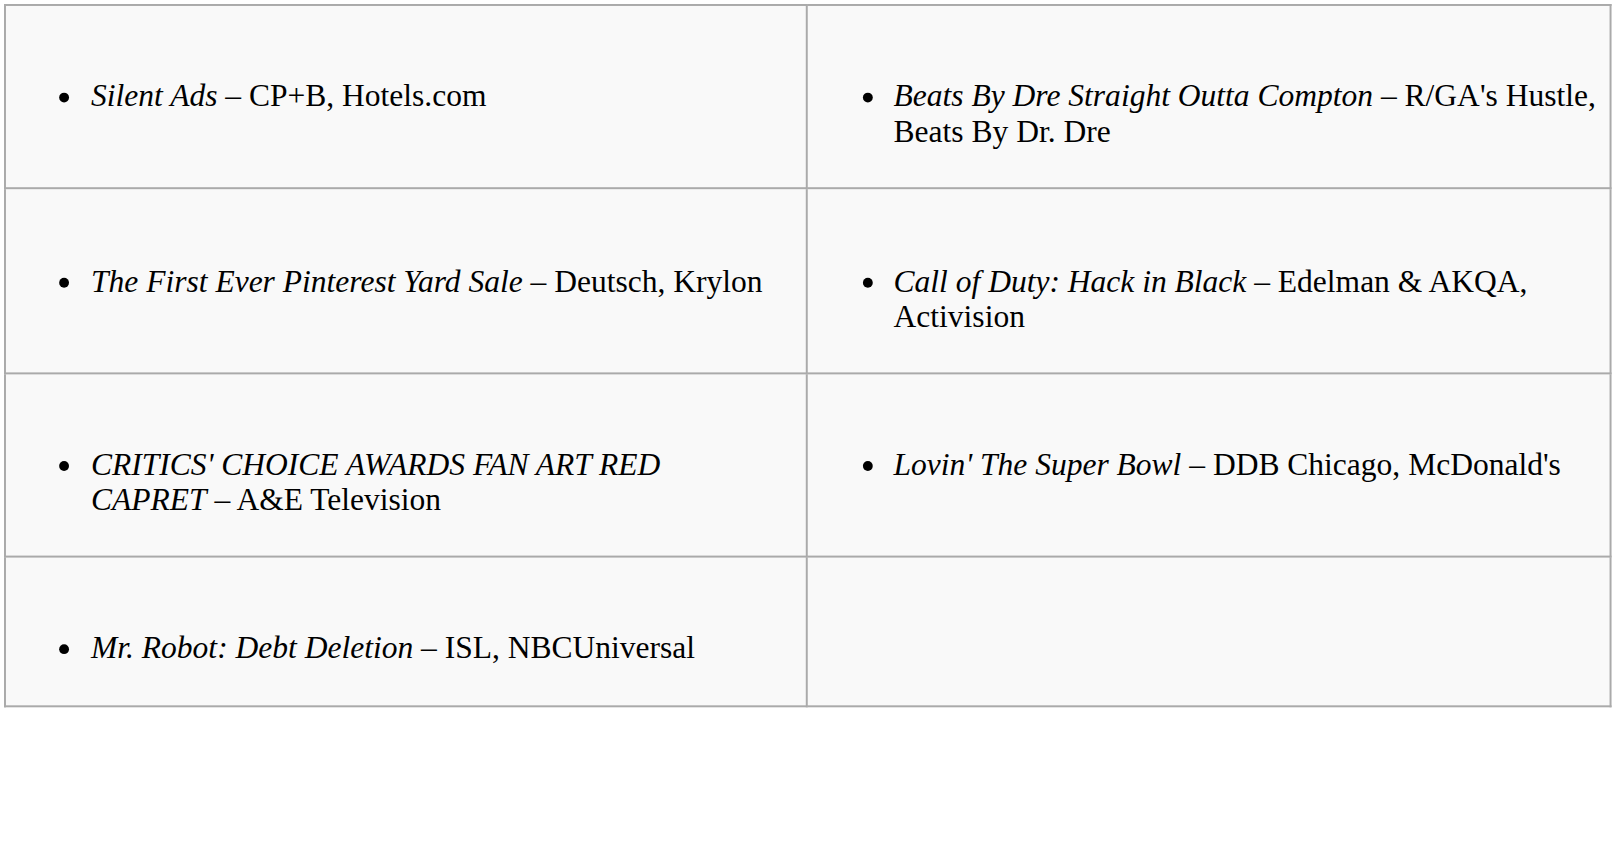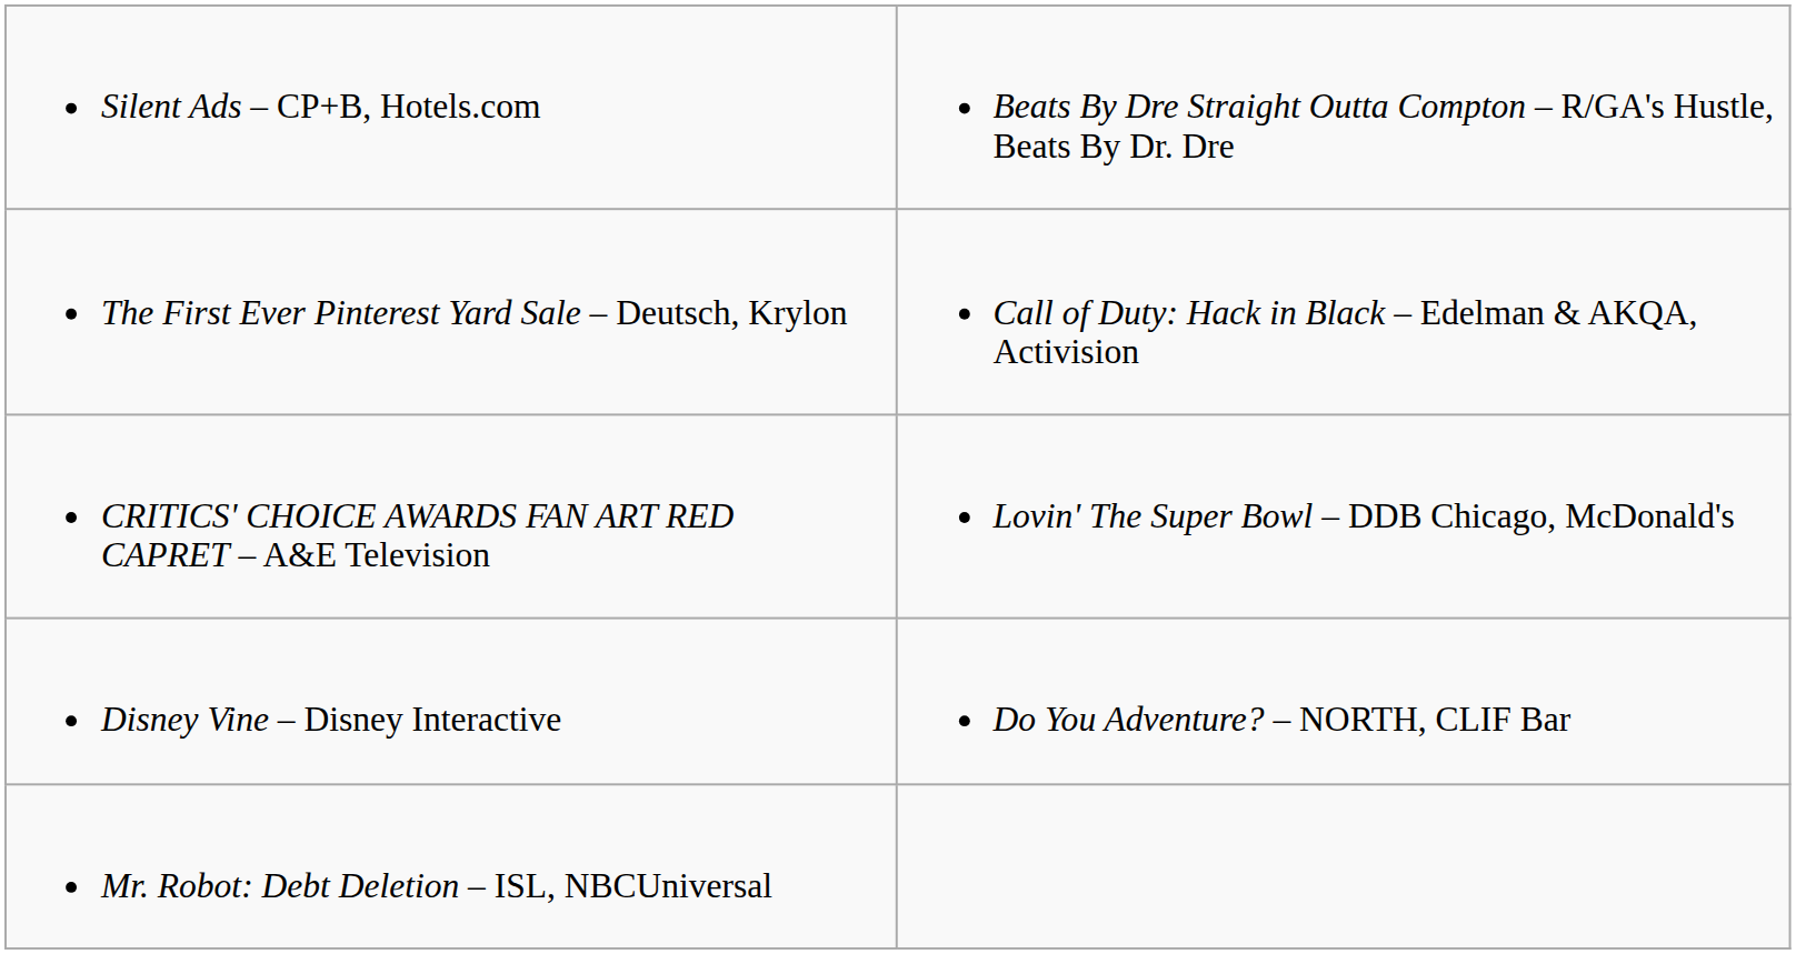 <table class=wikitable>
 <tr>
 <td valign="top" width="400px"><br><ul><li><em>Silent Ads</em> – CP+B, Hotels.com</li></ul></td>
 <td valign="top" width="400px"><br><ul><li><em>Beats By Dre Straight Outta Compton</em> – R/GA's Hustle, Beats By Dr. Dre</li></ul></td>
 </tr>
 <tr>
 <td valign="top" width="400px"><br><ul><li><em>The First Ever Pinterest Yard Sale</em> – Deutsch, Krylon</li></ul></td>
 <td valign="top" width="400px"><br><ul><li><em>Call of Duty: Hack in Black</em> – Edelman & AKQA, Activision</li></ul></td>
 </tr>
 <tr>
 <td valign="top" width="400px"><br><ul><li><em>CRITICS' CHOICE AWARDS FAN ART RED CAPRET</em> – A&E Television</li></ul></td>
 <td valign="top" width="400px"><br><ul><li><em>Lovin' The Super Bowl</em> – DDB Chicago, McDonald's</li></ul></td>
 </tr>
 <tr>
+<td valign="top" width="400px"><br><ul><li><em>Disney Vine</em> – Disney Interactive</li></ul></td>
+<td valign="top" width="400px"><br><ul><li><em>Do You Adventure?</em> – NORTH, CLIF Bar</li></ul></td>
+</tr>
+<tr>
 <td valign="top" width="400px"><br><ul><li><em>Mr. Robot: Debt Deletion</em> – ISL, NBCUniversal</li></ul></td>
 </tr>
 </table>
